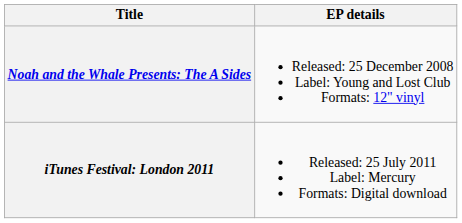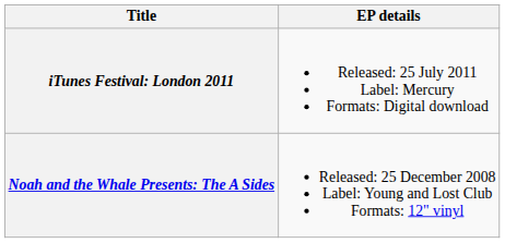 <table class="wikitable plainrowheaders" style="text-align:center;" border="1">
 <tr>
 <th scope="col">Title</th>
 <th scope="col">EP details</th>
 </tr>
 <tr>
+<th scope="row"><em>iTunes Festival: London 2011</em></th>
+<td><br><ul><li>Released: 25 July 2011</li><li>Label: Mercury</li><li>Formats: Digital download</li></ul></td>
+</tr>
+<tr>
 <th scope="row"><em><a href='#'>Noah and the Whale Presents: The A Sides</a></em></th>
 <td><br><ul><li>Released: 25 December 2008</li><li>Label: Young and Lost Club</li><li>Formats: <a href='#'>12" vinyl</a></li></ul></td>
 </tr>
-<tr>
-<th scope="row"><em>iTunes Festival: London 2011</em></th>
-<td><br><ul><li>Released: 25 July 2011</li><li>Label: Mercury</li><li>Formats: Digital download</li></ul></td>
-</tr>
 </table>
